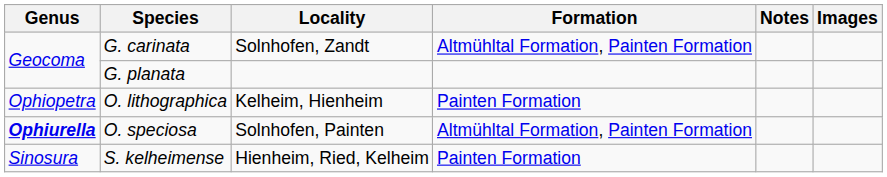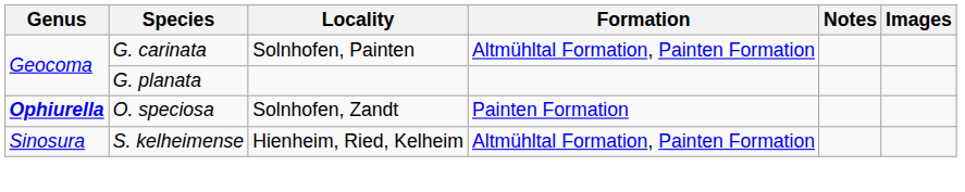 <table class="wikitable">
 <tr>
 <th>Genus</th>
 <th>Species</th>
 <th>Locality</th>
 <th>Formation</th>
 <th>Notes</th>
 <th>Images</th>
 </tr>
 <tr>
 <td rowspan="2"><em><a href='#'>Geocoma</a></em></td>
 <td><em>G. carinata</em></td>
-<td>Solnhofen, Zandt</td>
+<td>Solnhofen, Painten</td>
 <td><a href='#'>Altmühltal Formation</a>, <a href='#'>Painten Formation</a></td>
 <td></td>
 <td></td>
 </tr>
 <tr>
 <td><em>G. planata</em></td>
 <td></td>
 <td></td>
 <td></td>
 <td></td>
 </tr>
 <tr>
-<td><em><a href='#'>Ophiopetra</a></em></td>
-<td><em>O. lithographica</em></td>
-<td>Kelheim, Hienheim</td>
-<td><a href='#'>Painten Formation</a></td>
-<td></td>
-<td></td>
-</tr>
-<tr>
 <td><strong><em><a href='#'>Ophiurella</a></em></strong></td>
 <td><em>O. speciosa</em></td>
-<td>Solnhofen, Painten</td>
-<td><a href='#'>Altmühltal Formation</a>, <a href='#'>Painten Formation</a></td>
+<td>Solnhofen, Zandt</td>
+<td><a href='#'>Painten Formation</a></td>
 <td></td>
 <td></td>
 </tr>
 <tr>
 <td><em><a href='#'>Sinosura</a></em></td>
 <td><em>S. kelheimense</em></td>
 <td>Hienheim, Ried, Kelheim</td>
-<td><a href='#'>Painten Formation</a></td>
+<td><a href='#'>Altmühltal Formation</a>, <a href='#'>Painten Formation</a></td>
 <td></td>
 <td></td>
 </tr>
 </table>
